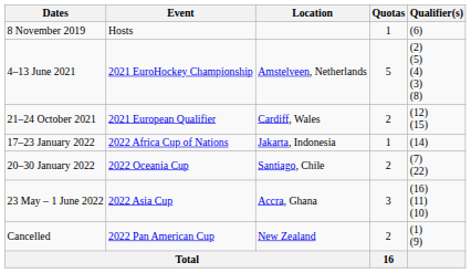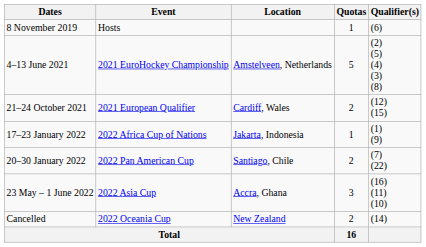 <table class="wikitable">
 <tr>
 <th>Dates</th>
 <th>Event</th>
 <th>Location</th>
 <th>Quotas</th>
 <th>Qualifier(s)</th>
 </tr>
 <tr>
 <td>8 November 2019</td>
 <td>Hosts</td>
 <td></td>
 <td align="center">1</td>
 <td> (6)</td>
 </tr>
 <tr>
 <td>4–13 June 2021</td>
 <td><a href='#'>2021 EuroHockey Championship</a></td>
 <td><a href='#'>Amstelveen</a>, Netherlands</td>
 <td align="center">5</td>
 <td> (2)<br> (5)<br> (4)<br> (3)<br> (8)</td>
 </tr>
 <tr>
 <td>21–24 October 2021</td>
 <td><a href='#'>2021 European Qualifier</a></td>
 <td><a href='#'>Cardiff</a>, Wales</td>
 <td align="center">2</td>
 <td> (12)<br> (15)</td>
 </tr>
 <tr>
 <td>17–23 January 2022</td>
 <td><a href='#'>2022 Africa Cup of Nations</a></td>
 <td><a href='#'>Jakarta</a>, Indonesia</td>
 <td align="center">1</td>
-<td> (14)</td>
+<td> (1)<br> (9)</td>
 </tr>
 <tr>
 <td>20–30 January 2022</td>
-<td><a href='#'>2022 Oceania Cup</a></td>
+<td><a href='#'>2022 Pan American Cup</a></td>
 <td><a href='#'>Santiago</a>, Chile</td>
 <td align="center">2</td>
 <td> (7)<br> (22)</td>
 </tr>
 <tr>
 <td>23 May – 1 June 2022</td>
 <td><a href='#'>2022 Asia Cup</a></td>
 <td><a href='#'>Accra</a>, Ghana</td>
 <td align="center">3</td>
 <td> (16)<br> (11)<br> (10)</td>
 </tr>
 <tr>
 <td>Cancelled</td>
-<td><a href='#'>2022 Pan American Cup</a></td>
+<td><a href='#'>2022 Oceania Cup</a></td>
 <td><a href='#'>New Zealand</a></td>
 <td align="center">2</td>
-<td> (1)<br> (9)</td>
+<td> (14)</td>
 </tr>
 <tr>
 <th colspan="3">Total</th>
 <th>16</th>
 <th></th>
 </tr>
 </table>
